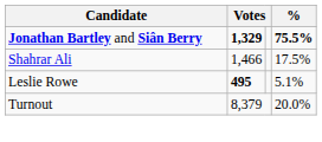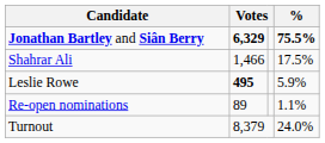 <table class="wikitable">
 <tr>
 <th style="width:250px;">Candidate</th>
 <th colspan="2">Votes</th>
 <th>%</th>
 </tr>
 <tr>
 <td><strong><a href='#'>Jonathan Bartley</a></strong> and <strong><a href='#'>Siân Berry</a></strong></td>
-<td><strong>1,329</strong></td>
+<td><strong>6,329</strong></td>
 <td style="text-align:center;"></td>
 <td><strong>75.5%</strong></td>
 </tr>
 <tr>
 <td><a href='#'>Shahrar Ali</a></td>
 <td>1,466</td>
 <td style="text-align:center;"></td>
 <td>17.5%</td>
 </tr>
 <tr>
 <td>Leslie Rowe</td>
 <td><strong>495</strong></td>
 <td style="text-align:center;"></td>
-<td>5.1%</td>
+<td>5.9%</td>
+</tr>
+<tr>
+<td><a href='#'>Re-open nominations</a></td>
+<td>89</td>
+<td style="text-align:center;"></td>
+<td>1.1%</td>
 </tr>
 <tr>
 <td>Turnout</td>
 <td colspan="2">8,379</td>
-<td>20.0%</td>
+<td>24.0%</td>
 </tr>
 </table>
